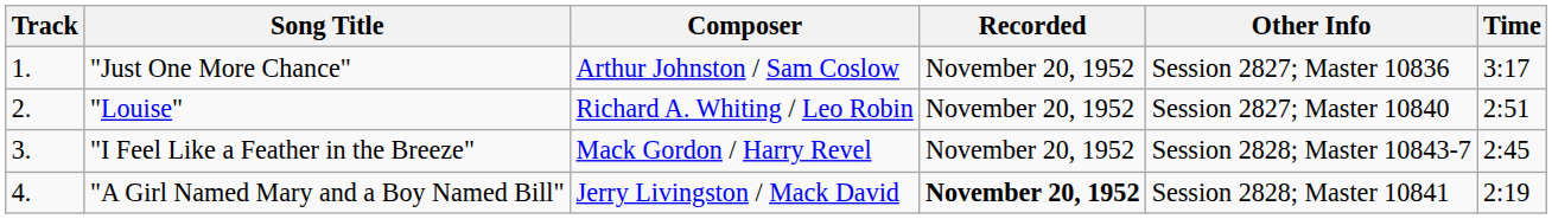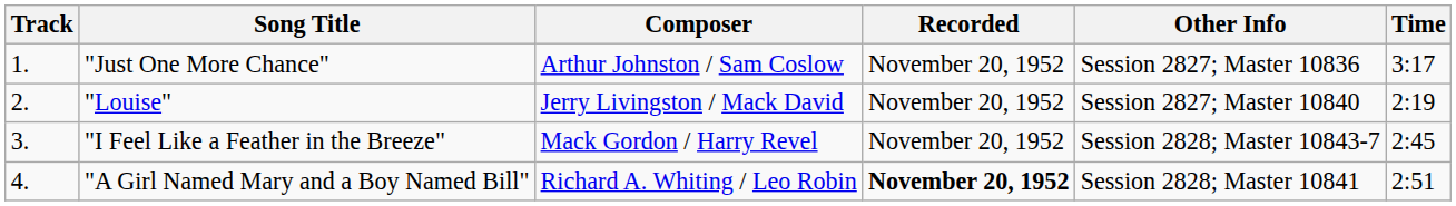 <table class="wikitable">
 <tr>
 <th>Track</th>
 <th>Song Title</th>
 <th>Composer</th>
 <th>Recorded</th>
 <th>Other Info</th>
 <th>Time</th>
 </tr>
 <tr>
 <td>1.</td>
 <td>"Just One More Chance"</td>
 <td><a href='#'>Arthur Johnston</a> / <a href='#'>Sam Coslow</a></td>
 <td>November 20, 1952</td>
 <td>Session 2827; Master 10836</td>
 <td>3:17</td>
 </tr>
 <tr>
 <td>2.</td>
 <td>"<a href='#'>Louise</a>"</td>
-<td><a href='#'>Richard A. Whiting</a> / <a href='#'>Leo Robin</a></td>
+<td><a href='#'>Jerry Livingston</a> / <a href='#'>Mack David</a></td>
 <td>November 20, 1952</td>
 <td>Session 2827; Master 10840</td>
-<td>2:51</td>
+<td>2:19</td>
 </tr>
 <tr>
 <td>3.</td>
 <td>"I Feel Like a Feather in the Breeze"</td>
 <td><a href='#'>Mack Gordon</a> / <a href='#'>Harry Revel</a></td>
 <td>November 20, 1952</td>
 <td>Session 2828; Master 10843-7</td>
 <td>2:45</td>
 </tr>
 <tr>
 <td>4.</td>
 <td>"A Girl Named Mary and a Boy Named Bill"</td>
-<td><a href='#'>Jerry Livingston</a> / <a href='#'>Mack David</a></td>
+<td><a href='#'>Richard A. Whiting</a> / <a href='#'>Leo Robin</a></td>
 <td><strong>November 20, 1952</strong></td>
 <td>Session 2828; Master 10841</td>
-<td>2:19</td>
+<td>2:51</td>
 </tr>
 </table>
